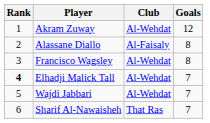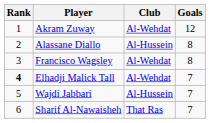 <table class="wikitable" style="text-align:center">
 <tr>
 <th>Rank</th>
 <th>Player</th>
 <th>Club</th>
 <th>Goals</th>
 </tr>
 <tr>
 <td rowspan="1">1</td>
 <td align="left"> <a href='#'>Akram Zuway</a></td>
 <td align="left"><a href='#'>Al-Wehdat</a></td>
 <td>12</td>
 </tr>
 <tr>
 <td rowspan="1">2</td>
 <td align="left"> <a href='#'>Alassane Diallo</a></td>
-<td align="left"><a href='#'>Al-Faisaly</a></td>
+<td align="left"><a href='#'>Al-Hussein</a></td>
 <td>8</td>
 </tr>
 <tr>
 <td rowspan="1">3</td>
 <td align="left"> <a href='#'>Francisco Wagsley</a></td>
 <td align="left"><a href='#'>Al-Wehdat</a></td>
 <td>8</td>
 </tr>
 <tr>
 <td rowspan="1"><strong>4</strong></td>
 <td align="left"> <a href='#'>Elhadji Malick Tall</a></td>
 <td align="left"><a href='#'>Al-Wehdat</a></td>
 <td>7</td>
 </tr>
 <tr>
 <td rowspan="1">5</td>
 <td align="left"> <a href='#'>Wajdi Jabbari</a></td>
-<td align="left"><a href='#'>Al-Wehdat</a></td>
+<td align="left"><a href='#'>Al-Hussein</a></td>
 <td>7</td>
 </tr>
 <tr>
 <td rowspan="1">6</td>
 <td align="left"> <a href='#'>Sharif Al-Nawaisheh</a></td>
 <td align="left"><a href='#'>That Ras</a></td>
 <td>7</td>
 </tr>
 </table>
